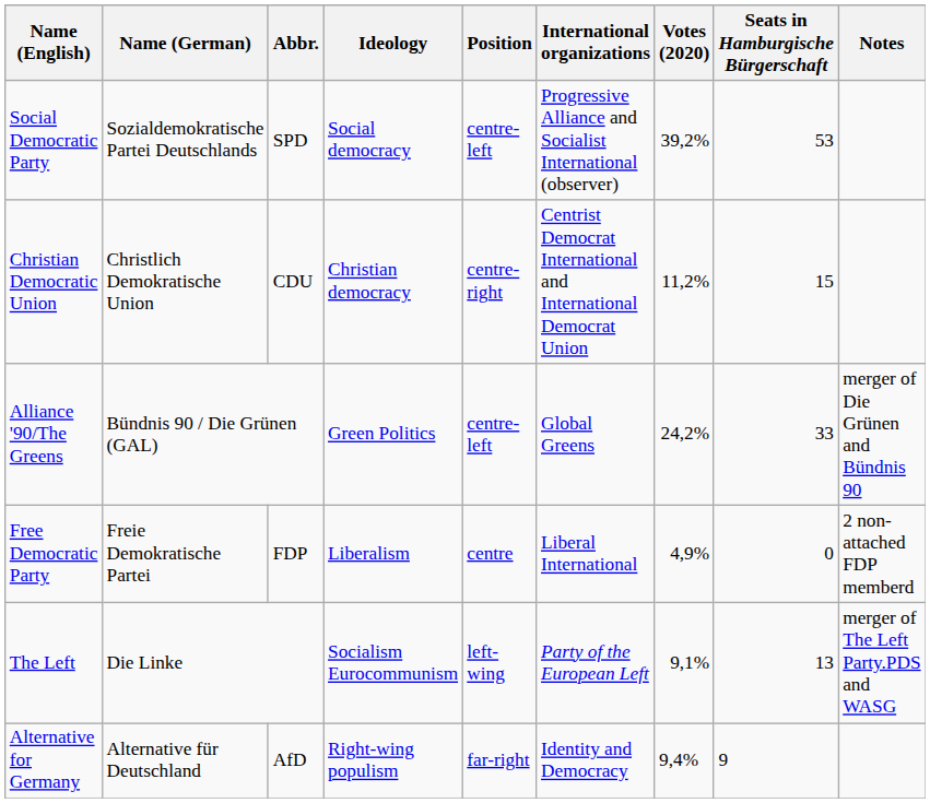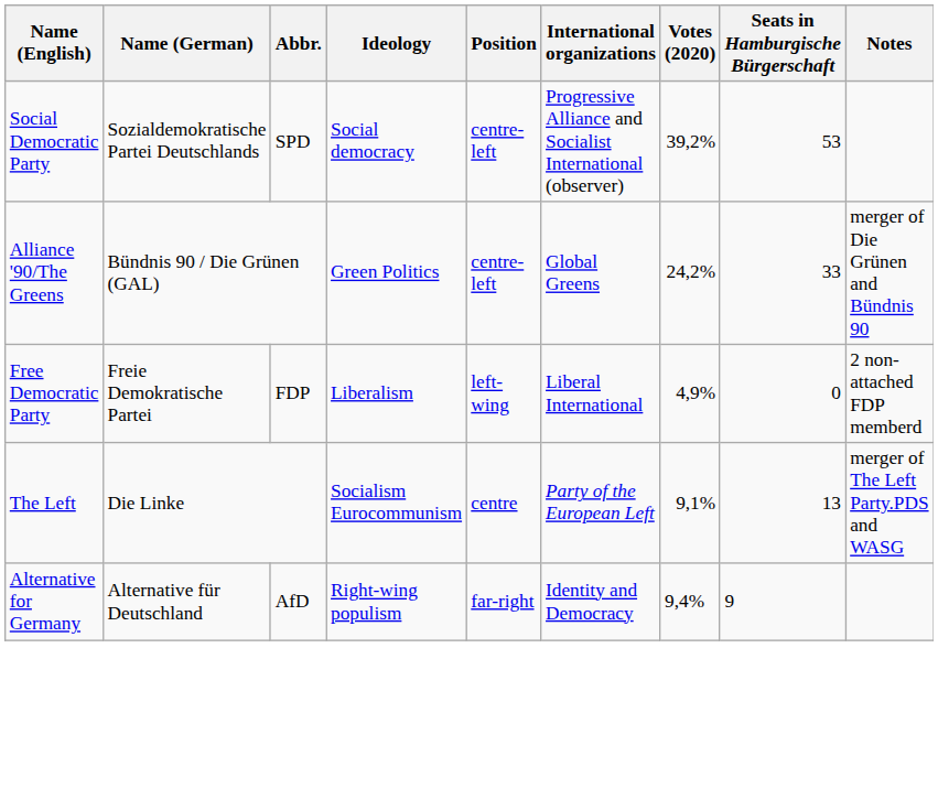 <table class="wikitable" style="font-size:80%;">
 <tr bgcolor="#cccccc">
 <th><strong>Name (English)</strong></th>
 <th><strong>Name (German)</strong></th>
 <th><strong>Abbr.</strong></th>
 <th><strong>Ideology</strong></th>
 <th><strong>Position</strong></th>
 <th><strong>International organizations</strong></th>
 <th><strong>Votes (2020)</strong></th>
 <th><strong>Seats in <em>Hamburgische Bürgerschaft</em> </strong></th>
 <th><strong>Notes</strong></th>
 </tr>
 <tr>
 <td><a href='#'>Social Democratic Party</a></td>
 <td>Sozialdemokratische Partei Deutschlands</td>
 <td>SPD</td>
 <td><a href='#'>Social democracy</a></td>
 <td><a href='#'>centre-left</a></td>
 <td><a href='#'>Progressive Alliance</a> and <a href='#'>Socialist International</a> (observer)</td>
 <td align="right">39,2%</td>
 <td align="right">53</td>
 <td></td>
 </tr>
 <tr>
-<td><a href='#'>Christian Democratic Union</a></td>
-<td>Christlich Demokratische Union</td>
-<td>CDU</td>
-<td><a href='#'>Christian democracy</a></td>
-<td><a href='#'>centre-right</a></td>
-<td><a href='#'>Centrist Democrat International</a> and <a href='#'>International Democrat Union</a></td>
-<td align="right">11,2%</td>
-<td align="right">15</td>
-<td></td>
-</tr>
-<tr>
 <td><a href='#'>Alliance '90/The Greens</a></td>
 <td colspan="2">Bündnis 90 / Die Grünen (GAL)</td>
 <td><a href='#'>Green Politics</a></td>
 <td><a href='#'>centre-left</a></td>
 <td><a href='#'>Global Greens</a></td>
 <td align="right">24,2%</td>
 <td align="right">33</td>
 <td>merger of Die Grünen and <a href='#'>Bündnis 90</a></td>
 </tr>
 <tr>
 <td><a href='#'>Free Democratic Party</a></td>
 <td>Freie Demokratische Partei</td>
 <td>FDP</td>
 <td><a href='#'>Liberalism</a></td>
-<td><a href='#'>centre</a></td>
+<td><a href='#'>left-wing</a></td>
 <td><a href='#'>Liberal International</a></td>
 <td align="right">4,9%</td>
 <td align="right">0</td>
 <td>2 non-attached FDP memberd</td>
 </tr>
 <tr>
 <td><a href='#'>The Left</a></td>
 <td colspan="2">Die Linke</td>
 <td><a href='#'>Socialism</a><br><a href='#'>Eurocommunism</a></td>
-<td><a href='#'>left-wing</a></td>
+<td><a href='#'>centre</a></td>
 <td><em><a href='#'>Party of the European Left</a></em></td>
 <td align="right">9,1%</td>
 <td align="right">13</td>
 <td>merger of <a href='#'>The Left Party.PDS</a> and <a href='#'>WASG</a></td>
 </tr>
 <tr>
 <td><a href='#'>Alternative for Germany</a></td>
 <td>Alternative für Deutschland</td>
 <td>AfD</td>
 <td><a href='#'>Right-wing populism</a></td>
 <td><a href='#'>far-right</a></td>
 <td><a href='#'>Identity and Democracy</a></td>
 <td>9,4%</td>
 <td>9</td>
 <td></td>
 </tr>
 </table>
